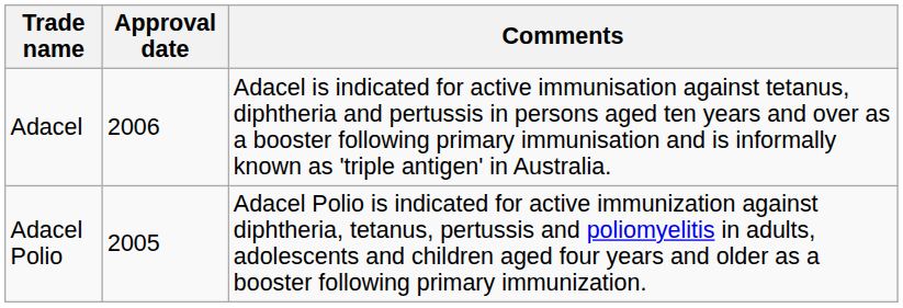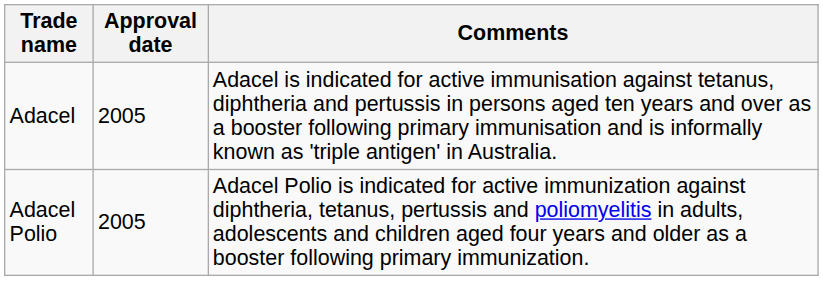 <table class="wikitable">
 <tr>
 <th>Trade name</th>
 <th>Approval date</th>
 <th>Comments</th>
 </tr>
 <tr>
 <td>Adacel</td>
-<td>2006</td>
+<td>2005</td>
 <td>Adacel is indicated for active immunisation against tetanus, diphtheria and pertussis in persons aged ten years and over as a booster following primary immunisation and is informally known as 'triple antigen' in Australia.</td>
 </tr>
 <tr>
 <td>Adacel Polio</td>
 <td>2005</td>
 <td>Adacel Polio is indicated for active immunization against diphtheria, tetanus, pertussis and <a href='#'>poliomyelitis</a> in adults, adolescents and children aged four years and older as a booster following primary immunization.</td>
 </tr>
 </table>
